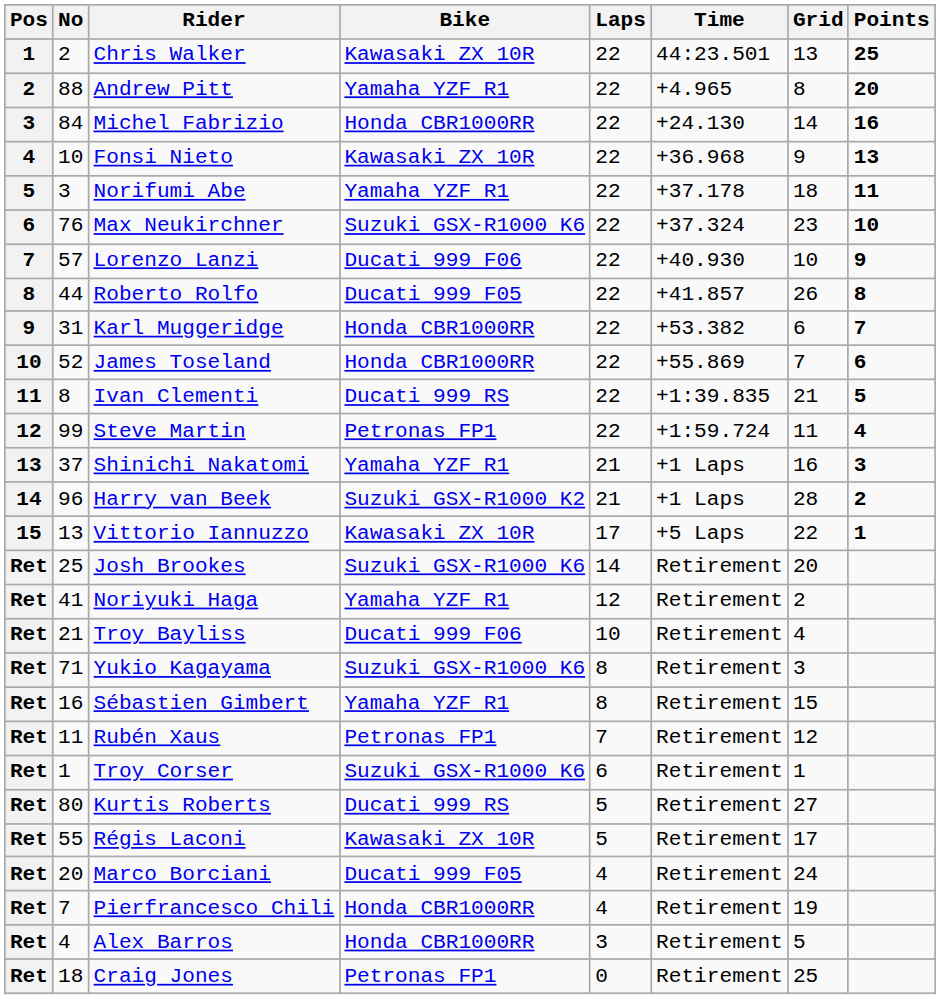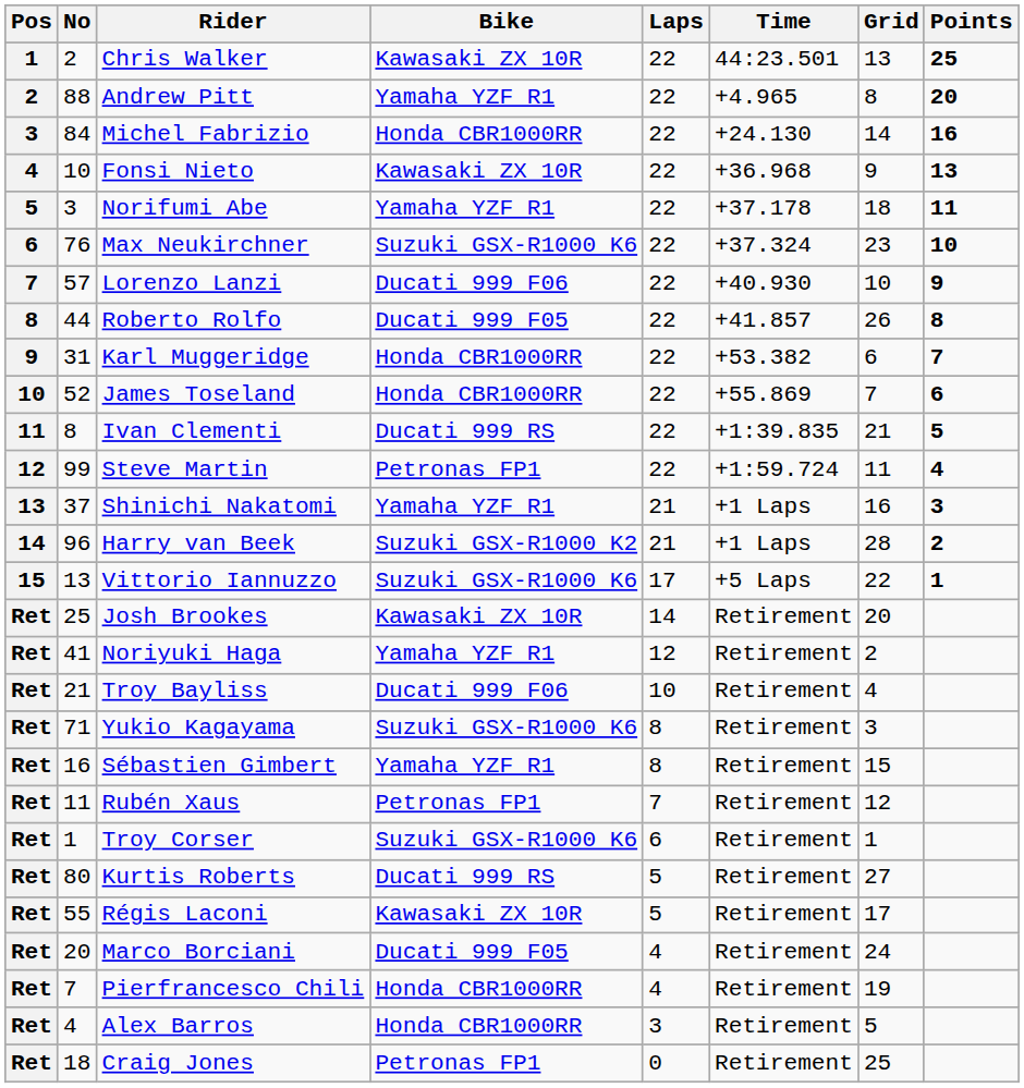 <table class="wikitable" style="font-size: 95%;">
 <tr>
 <th>Pos</th>
 <th>No</th>
 <th>Rider</th>
 <th>Bike</th>
 <th>Laps</th>
 <th>Time</th>
 <th>Grid</th>
 <th>Points</th>
 </tr>
 <tr>
 <th>1</th>
 <td>2</td>
 <td> <a href='#'>Chris Walker</a></td>
 <td><a href='#'>Kawasaki ZX 10R</a></td>
 <td>22</td>
 <td>44:23.501</td>
 <td>13</td>
 <td><strong>25</strong></td>
 </tr>
 <tr>
 <th>2</th>
 <td>88</td>
 <td> <a href='#'>Andrew Pitt</a></td>
 <td><a href='#'>Yamaha YZF R1</a></td>
 <td>22</td>
 <td>+4.965</td>
 <td>8</td>
 <td><strong>20</strong></td>
 </tr>
 <tr>
 <th>3</th>
 <td>84</td>
 <td> <a href='#'>Michel Fabrizio</a></td>
 <td><a href='#'>Honda CBR1000RR</a></td>
 <td>22</td>
 <td>+24.130</td>
 <td>14</td>
 <td><strong>16</strong></td>
 </tr>
 <tr>
 <th>4</th>
 <td>10</td>
 <td> <a href='#'>Fonsi Nieto</a></td>
 <td><a href='#'>Kawasaki ZX 10R</a></td>
 <td>22</td>
 <td>+36.968</td>
 <td>9</td>
 <td><strong>13</strong></td>
 </tr>
 <tr>
 <th>5</th>
 <td>3</td>
 <td> <a href='#'>Norifumi Abe</a></td>
 <td><a href='#'>Yamaha YZF R1</a></td>
 <td>22</td>
 <td>+37.178</td>
 <td>18</td>
 <td><strong>11</strong></td>
 </tr>
 <tr>
 <th>6</th>
 <td>76</td>
 <td> <a href='#'>Max Neukirchner</a></td>
 <td><a href='#'>Suzuki GSX-R1000 K6</a></td>
 <td>22</td>
 <td>+37.324</td>
 <td>23</td>
 <td><strong>10</strong></td>
 </tr>
 <tr>
 <th>7</th>
 <td>57</td>
 <td> <a href='#'>Lorenzo Lanzi</a></td>
 <td><a href='#'>Ducati 999 F06</a></td>
 <td>22</td>
 <td>+40.930</td>
 <td>10</td>
 <td><strong>9</strong></td>
 </tr>
 <tr>
 <th>8</th>
 <td>44</td>
 <td> <a href='#'>Roberto Rolfo</a></td>
 <td><a href='#'>Ducati 999 F05</a></td>
 <td>22</td>
 <td>+41.857</td>
 <td>26</td>
 <td><strong>8</strong></td>
 </tr>
 <tr>
 <th>9</th>
 <td>31</td>
 <td> <a href='#'>Karl Muggeridge</a></td>
 <td><a href='#'>Honda CBR1000RR</a></td>
 <td>22</td>
 <td>+53.382</td>
 <td>6</td>
 <td><strong>7</strong></td>
 </tr>
 <tr>
 <th>10</th>
 <td>52</td>
 <td> <a href='#'>James Toseland</a></td>
 <td><a href='#'>Honda CBR1000RR</a></td>
 <td>22</td>
 <td>+55.869</td>
 <td>7</td>
 <td><strong>6</strong></td>
 </tr>
 <tr>
 <th>11</th>
 <td>8</td>
 <td> <a href='#'>Ivan Clementi</a></td>
 <td><a href='#'>Ducati 999 RS</a></td>
 <td>22</td>
 <td>+1:39.835</td>
 <td>21</td>
 <td><strong>5</strong></td>
 </tr>
 <tr>
 <th>12</th>
 <td>99</td>
 <td> <a href='#'>Steve Martin</a></td>
 <td><a href='#'>Petronas FP1</a></td>
 <td>22</td>
 <td>+1:59.724</td>
 <td>11</td>
 <td><strong>4</strong></td>
 </tr>
 <tr>
 <th>13</th>
 <td>37</td>
 <td> <a href='#'>Shinichi Nakatomi</a></td>
 <td><a href='#'>Yamaha YZF R1</a></td>
 <td>21</td>
 <td>+1 Laps</td>
 <td>16</td>
 <td><strong>3</strong></td>
 </tr>
 <tr>
 <th>14</th>
 <td>96</td>
 <td> <a href='#'>Harry van Beek</a></td>
 <td><a href='#'>Suzuki GSX-R1000 K2</a></td>
 <td>21</td>
 <td>+1 Laps</td>
 <td>28</td>
 <td><strong>2</strong></td>
 </tr>
 <tr>
 <th>15</th>
 <td>13</td>
 <td> <a href='#'>Vittorio Iannuzzo</a></td>
-<td><a href='#'>Kawasaki ZX 10R</a></td>
+<td><a href='#'>Suzuki GSX-R1000 K6</a></td>
 <td>17</td>
 <td>+5 Laps</td>
 <td>22</td>
 <td><strong>1</strong></td>
 </tr>
 <tr>
 <th>Ret</th>
 <td>25</td>
 <td> <a href='#'>Josh Brookes</a></td>
-<td><a href='#'>Suzuki GSX-R1000 K6</a></td>
+<td><a href='#'>Kawasaki ZX 10R</a></td>
 <td>14</td>
 <td>Retirement</td>
 <td>20</td>
 <td></td>
 </tr>
 <tr>
 <th>Ret</th>
 <td>41</td>
 <td> <a href='#'>Noriyuki Haga</a></td>
 <td><a href='#'>Yamaha YZF R1</a></td>
 <td>12</td>
 <td>Retirement</td>
 <td>2</td>
 <td></td>
 </tr>
 <tr>
 <th>Ret</th>
 <td>21</td>
 <td> <a href='#'>Troy Bayliss</a></td>
 <td><a href='#'>Ducati 999 F06</a></td>
 <td>10</td>
 <td>Retirement</td>
 <td>4</td>
 <td></td>
 </tr>
 <tr>
 <th>Ret</th>
 <td>71</td>
 <td> <a href='#'>Yukio Kagayama</a></td>
 <td><a href='#'>Suzuki GSX-R1000 K6</a></td>
 <td>8</td>
 <td>Retirement</td>
 <td>3</td>
 <td></td>
 </tr>
 <tr>
 <th>Ret</th>
 <td>16</td>
 <td> <a href='#'>Sébastien Gimbert</a></td>
 <td><a href='#'>Yamaha YZF R1</a></td>
 <td>8</td>
 <td>Retirement</td>
 <td>15</td>
 <td></td>
 </tr>
 <tr>
 <th>Ret</th>
 <td>11</td>
 <td> <a href='#'>Rubén Xaus</a></td>
 <td><a href='#'>Petronas FP1</a></td>
 <td>7</td>
 <td>Retirement</td>
 <td>12</td>
 <td></td>
 </tr>
 <tr>
 <th>Ret</th>
 <td>1</td>
 <td> <a href='#'>Troy Corser</a></td>
 <td><a href='#'>Suzuki GSX-R1000 K6</a></td>
 <td>6</td>
 <td>Retirement</td>
 <td>1</td>
 <td></td>
 </tr>
 <tr>
 <th>Ret</th>
 <td>80</td>
 <td> <a href='#'>Kurtis Roberts</a></td>
 <td><a href='#'>Ducati 999 RS</a></td>
 <td>5</td>
 <td>Retirement</td>
 <td>27</td>
 <td></td>
 </tr>
 <tr>
 <th>Ret</th>
 <td>55</td>
 <td> <a href='#'>Régis Laconi</a></td>
 <td><a href='#'>Kawasaki ZX 10R</a></td>
 <td>5</td>
 <td>Retirement</td>
 <td>17</td>
 <td></td>
 </tr>
 <tr>
 <th>Ret</th>
 <td>20</td>
 <td> <a href='#'>Marco Borciani</a></td>
 <td><a href='#'>Ducati 999 F05</a></td>
 <td>4</td>
 <td>Retirement</td>
 <td>24</td>
 <td></td>
 </tr>
 <tr>
 <th>Ret</th>
 <td>7</td>
 <td> <a href='#'>Pierfrancesco Chili</a></td>
 <td><a href='#'>Honda CBR1000RR</a></td>
 <td>4</td>
 <td>Retirement</td>
 <td>19</td>
 <td></td>
 </tr>
 <tr>
 <th>Ret</th>
 <td>4</td>
 <td> <a href='#'>Alex Barros</a></td>
 <td><a href='#'>Honda CBR1000RR</a></td>
 <td>3</td>
 <td>Retirement</td>
 <td>5</td>
 <td></td>
 </tr>
 <tr>
 <th>Ret</th>
 <td>18</td>
 <td> <a href='#'>Craig Jones</a></td>
 <td><a href='#'>Petronas FP1</a></td>
 <td>0</td>
 <td>Retirement</td>
 <td>25</td>
 <td></td>
 </tr>
 </table>
